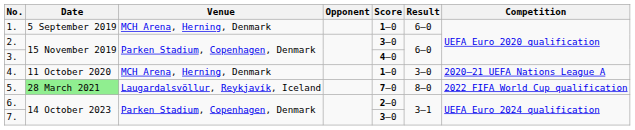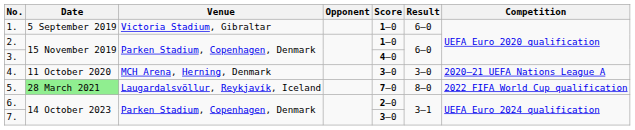 <table class="wikitable" style="font-size:100%;">
 <tr>
 <th>No.</th>
 <th>Date</th>
 <th>Venue</th>
 <th>Opponent</th>
 <th>Score</th>
 <th>Result</th>
 <th>Competition</th>
 </tr>
 <tr>
 <td>1.</td>
 <td>5 September 2019</td>
-<td><a href='#'>MCH Arena</a>, <a href='#'>Herning</a>, Denmark</td>
+<td><a href='#'>Victoria Stadium</a>, Gibraltar</td>
 <td></td>
 <td align=center><strong>1</strong>–0</td>
 <td align=center>6–0</td>
 <td rowspan="3"><a href='#'>UEFA Euro 2020 qualification</a></td>
 </tr>
 <tr>
 <td>2.</td>
 <td rowspan=2>15 November 2019</td>
 <td rowspan=2><a href='#'>Parken Stadium</a>, <a href='#'>Copenhagen</a>, Denmark</td>
 <td rowspan=2></td>
-<td align=center><strong>3</strong>–0</td>
+<td align=center><strong>1</strong>–0</td>
 <td rowspan=2 align=center>6–0</td>
 </tr>
 <tr>
 <td>3.</td>
 <td align=center><strong>4</strong>–0</td>
 </tr>
 <tr>
 <td>4.</td>
 <td>11 October 2020</td>
 <td><a href='#'>MCH Arena</a>, <a href='#'>Herning</a>, Denmark</td>
 <td></td>
-<td align=center><strong>1</strong>–0</td>
+<td align=center><strong>3</strong>–0</td>
 <td align=center>3–0</td>
 <td><a href='#'>2020–21 UEFA Nations League A</a></td>
 </tr>
 <tr>
 <td>5.</td>
 <td style="background: lightgreen;">28 March 2021</td>
 <td><a href='#'>Laugardalsvöllur</a>, <a href='#'>Reykjavík</a>, Iceland</td>
 <td></td>
 <td align=center><strong>7</strong>–0</td>
 <td align=center>8–0</td>
 <td><a href='#'>2022 FIFA World Cup qualification</a></td>
 </tr>
 <tr>
 <td>6.</td>
 <td rowspan=2>14 October 2023</td>
 <td rowspan=2><a href='#'>Parken Stadium</a>, <a href='#'>Copenhagen</a>, Denmark</td>
 <td rowspan=2></td>
 <td align=center><strong>2</strong>–0</td>
 <td rowspan=2 align=center>3–1</td>
 <td rowspan="2"><a href='#'>UEFA Euro 2024 qualification</a></td>
 </tr>
 <tr>
 <td>7.</td>
 <td align=center><strong>3</strong>–0</td>
 </tr>
 </table>
